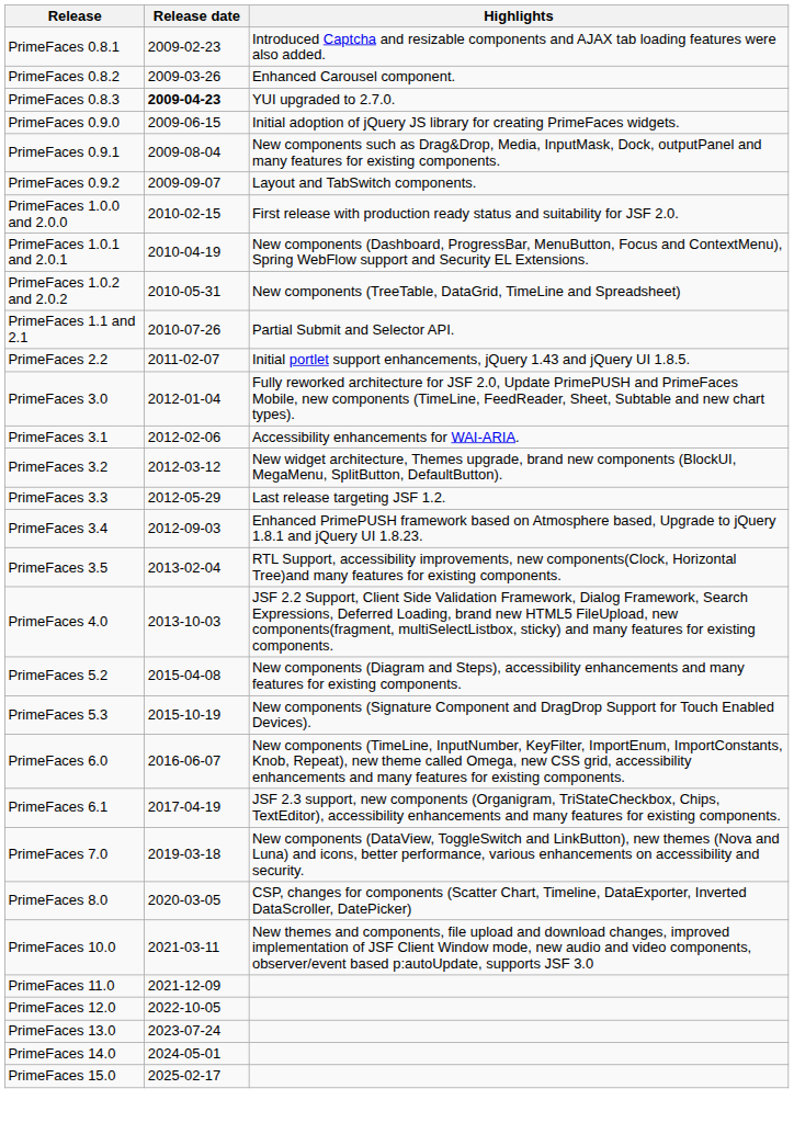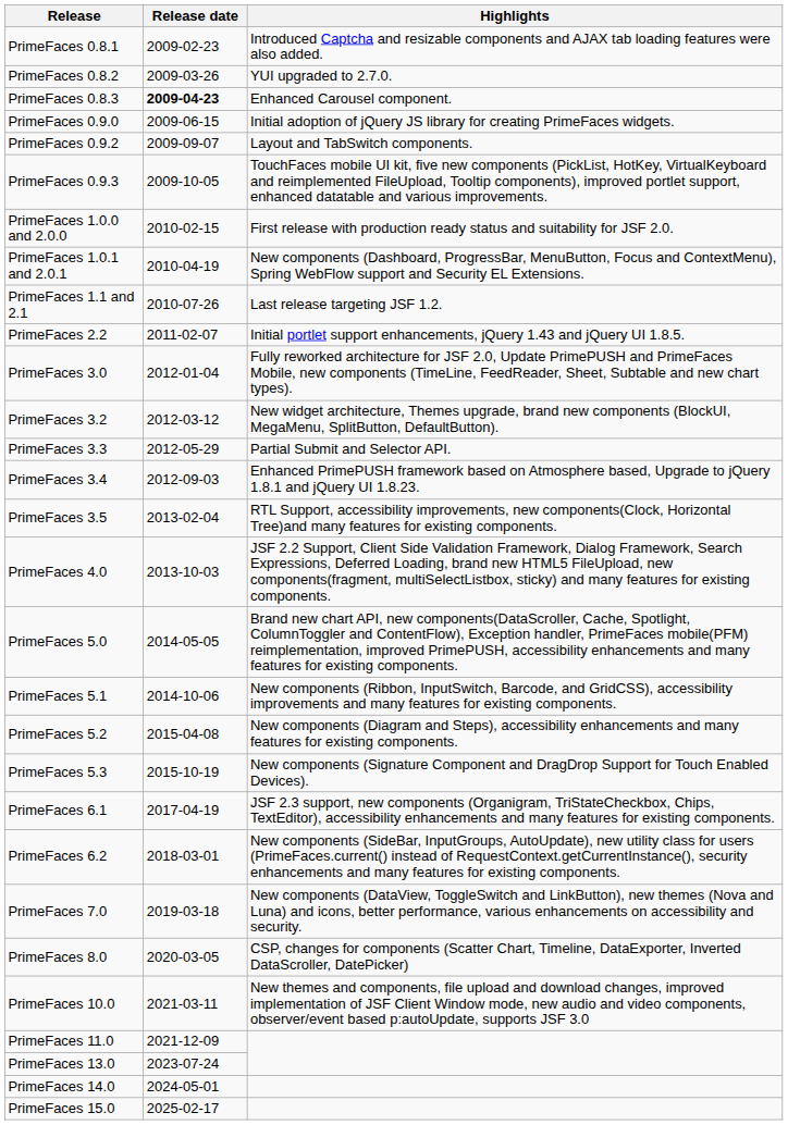 <table class="wikitable sortable">
 <tr>
 <th width=150>Release</th>
 <th width=110>Release date</th>
 <th width=600>Highlights</th>
 </tr>
 <tr>
 <td>PrimeFaces 0.8.1</td>
 <td>2009-02-23</td>
 <td>Introduced <a href='#'>Captcha</a> and resizable components and AJAX tab loading features were also added.</td>
 </tr>
 <tr>
 <td>PrimeFaces 0.8.2</td>
 <td>2009-03-26</td>
-<td>Enhanced Carousel component.</td>
+<td>YUI upgraded to 2.7.0.</td>
 </tr>
 <tr>
 <td>PrimeFaces 0.8.3</td>
 <td><strong>2009-04-23</strong></td>
-<td>YUI upgraded to 2.7.0.</td>
+<td>Enhanced Carousel component.</td>
 </tr>
 <tr>
 <td>PrimeFaces 0.9.0</td>
 <td>2009-06-15</td>
 <td>Initial adoption of jQuery JS library for creating PrimeFaces widgets.</td>
 </tr>
 <tr>
-<td>PrimeFaces 0.9.1</td>
-<td>2009-08-04</td>
-<td>New components such as Drag&Drop, Media, InputMask, Dock, outputPanel and many features for existing components.</td>
-</tr>
-<tr>
 <td>PrimeFaces 0.9.2</td>
 <td>2009-09-07</td>
 <td>Layout and TabSwitch components.</td>
+</tr>
+<tr>
+<td>PrimeFaces 0.9.3</td>
+<td>2009-10-05</td>
+<td>TouchFaces mobile UI kit, five new components (PickList, HotKey, VirtualKeyboard and reimplemented FileUpload, Tooltip components), improved portlet support, enhanced datatable and various improvements.</td>
 </tr>
 <tr>
 <td>PrimeFaces 1.0.0 and 2.0.0</td>
 <td>2010-02-15</td>
 <td>First release with production ready status and suitability for JSF 2.0.</td>
 </tr>
 <tr>
 <td>PrimeFaces 1.0.1 and 2.0.1</td>
 <td>2010-04-19</td>
 <td>New components (Dashboard, ProgressBar, MenuButton, Focus and ContextMenu), Spring WebFlow support and Security EL Extensions.</td>
 </tr>
 <tr>
-<td>PrimeFaces 1.0.2 and 2.0.2</td>
-<td>2010-05-31</td>
-<td>New components (TreeTable, DataGrid, TimeLine and Spreadsheet)</td>
-</tr>
-<tr>
 <td>PrimeFaces 1.1 and 2.1</td>
 <td>2010-07-26</td>
-<td>Partial Submit and Selector API.</td>
+<td>Last release targeting JSF 1.2.</td>
 </tr>
 <tr>
 <td>PrimeFaces 2.2</td>
 <td>2011-02-07</td>
 <td>Initial <a href='#'>portlet</a> support enhancements, jQuery 1.43 and jQuery UI 1.8.5.</td>
 </tr>
 <tr>
 <td>PrimeFaces 3.0</td>
 <td>2012-01-04</td>
 <td>Fully reworked architecture for JSF 2.0, Update PrimePUSH and PrimeFaces Mobile, new components (TimeLine, FeedReader, Sheet, Subtable and new chart types).</td>
 </tr>
 <tr>
-<td>PrimeFaces 3.1</td>
-<td>2012-02-06</td>
-<td>Accessibility enhancements for <a href='#'>WAI-ARIA</a>.</td>
-</tr>
-<tr>
 <td>PrimeFaces 3.2</td>
 <td>2012-03-12</td>
 <td>New widget architecture, Themes upgrade, brand new components (BlockUI, MegaMenu, SplitButton, DefaultButton).</td>
 </tr>
 <tr>
 <td>PrimeFaces 3.3</td>
 <td>2012-05-29</td>
-<td>Last release targeting JSF 1.2.</td>
+<td>Partial Submit and Selector API.</td>
 </tr>
 <tr>
 <td>PrimeFaces 3.4</td>
 <td>2012-09-03</td>
 <td>Enhanced PrimePUSH framework based on Atmosphere based, Upgrade to jQuery 1.8.1 and jQuery UI 1.8.23.</td>
 </tr>
 <tr>
 <td>PrimeFaces 3.5</td>
 <td>2013-02-04</td>
 <td>RTL Support, accessibility improvements, new components(Clock, Horizontal Tree)and many features for existing components.</td>
 </tr>
 <tr>
 <td>PrimeFaces 4.0</td>
 <td>2013-10-03</td>
 <td>JSF 2.2 Support, Client Side Validation Framework, Dialog Framework, Search Expressions, Deferred Loading, brand new HTML5 FileUpload, new components(fragment, multiSelectListbox, sticky) and many features for existing components.</td>
 </tr>
 <tr>
+<td>PrimeFaces 5.0</td>
+<td>2014-05-05</td>
+<td>Brand new chart API, new components(DataScroller, Cache, Spotlight, ColumnToggler and ContentFlow),  Exception handler, PrimeFaces mobile(PFM) reimplementation, improved PrimePUSH, accessibility enhancements and many features for existing components.</td>
+</tr>
+<tr>
+<td>PrimeFaces 5.1</td>
+<td>2014-10-06</td>
+<td>New components (Ribbon, InputSwitch, Barcode, and GridCSS), accessibility improvements and many features for existing components.</td>
+</tr>
+<tr>
 <td>PrimeFaces 5.2</td>
 <td>2015-04-08</td>
 <td>New components (Diagram and Steps), accessibility enhancements and many features for existing components.</td>
 </tr>
 <tr>
 <td>PrimeFaces 5.3</td>
 <td>2015-10-19</td>
 <td>New components (Signature Component and DragDrop Support for Touch Enabled Devices).</td>
 </tr>
 <tr>
-<td>PrimeFaces 6.0</td>
-<td>2016-06-07</td>
-<td>New components (TimeLine, InputNumber, KeyFilter, ImportEnum, ImportConstants, Knob, Repeat), new theme called Omega, new CSS grid, accessibility enhancements and many features for existing components.</td>
-</tr>
-<tr>
 <td>PrimeFaces 6.1</td>
 <td>2017-04-19</td>
 <td>JSF 2.3 support, new components (Organigram, TriStateCheckbox, Chips, TextEditor), accessibility enhancements and many features for existing components.</td>
+</tr>
+<tr>
+<td>PrimeFaces 6.2</td>
+<td>2018-03-01</td>
+<td>New components (SideBar, InputGroups, AutoUpdate), new utility class for users (PrimeFaces.current() instead of RequestContext.getCurrentInstance(), security enhancements and many features for existing components.</td>
 </tr>
 <tr>
 <td>PrimeFaces 7.0</td>
 <td>2019-03-18</td>
 <td>New components (DataView, ToggleSwitch and LinkButton), new themes (Nova and Luna) and icons, better performance, various enhancements on accessibility and security.</td>
 </tr>
 <tr>
 <td>PrimeFaces 8.0</td>
 <td>2020-03-05</td>
 <td>CSP, changes for components (Scatter Chart, Timeline, DataExporter, Inverted DataScroller, DatePicker)</td>
 </tr>
 <tr>
 <td>PrimeFaces 10.0</td>
 <td>2021-03-11</td>
 <td>New themes and components, file upload and download changes, improved implementation of JSF Client Window mode, new audio and video components, observer/event based p:autoUpdate, supports JSF 3.0</td>
 </tr>
 <tr>
 <td>PrimeFaces 11.0</td>
 <td>2021-12-09</td>
 </tr>
 <tr>
-<td>PrimeFaces 12.0</td>
-<td>2022-10-05</td>
-<td></td>
-</tr>
-<tr>
 <td>PrimeFaces 13.0</td>
 <td>2023-07-24</td>
 </tr>
 <tr>
 <td>PrimeFaces 14.0</td>
 <td>2024-05-01</td>
 <td></td>
 </tr>
 <tr>
 <td>PrimeFaces 15.0</td>
 <td>2025-02-17</td>
 <td></td>
 </tr>
 </table>
